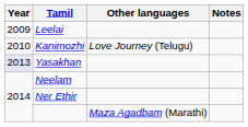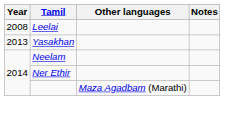 <table class="wikitable">
 <tr style="background:#ccc; text-align:center;">
 <th>Year</th>
 <th><a href='#'>Tamil</a></th>
 <th>Other languages</th>
 <th>Notes</th>
 </tr>
 <tr>
-<td rowspan="1">2009</td>
+<td rowspan="1">2008</td>
 <td><em><a href='#'>Leelai</a></em></td>
 <td></td>
 <td></td>
 </tr>
 <tr>
-<td rowspan="1">2010</td>
-<td><em><a href='#'>Kanimozhi</a></em></td>
-<td><em>Love Journey</em> (Telugu)</td>
-<td></td>
-</tr>
-<tr>
-<td rowspan="1" style="background: lavender;">2013</td>
+<td rowspan="1">2013</td>
 <td><em><a href='#'>Yasakhan</a></em></td>
 <td></td>
 <td></td>
 </tr>
 <tr>
 <td rowspan="3">2014</td>
 <td><em><a href='#'>Neelam</a></em></td>
 <td></td>
 <td></td>
 </tr>
 <tr>
 <td><em><a href='#'>Ner Ethir</a></em></td>
 <td></td>
 <td></td>
 </tr>
 <tr>
 <td></td>
 <td><em><a href='#'>Maza Agadbam</a></em> (Marathi)</td>
 <td></td>
 </tr>
 </table>
